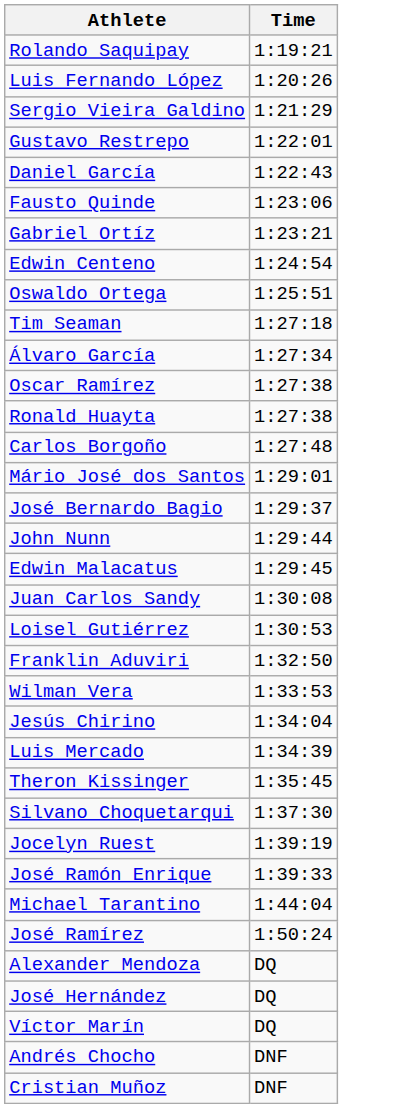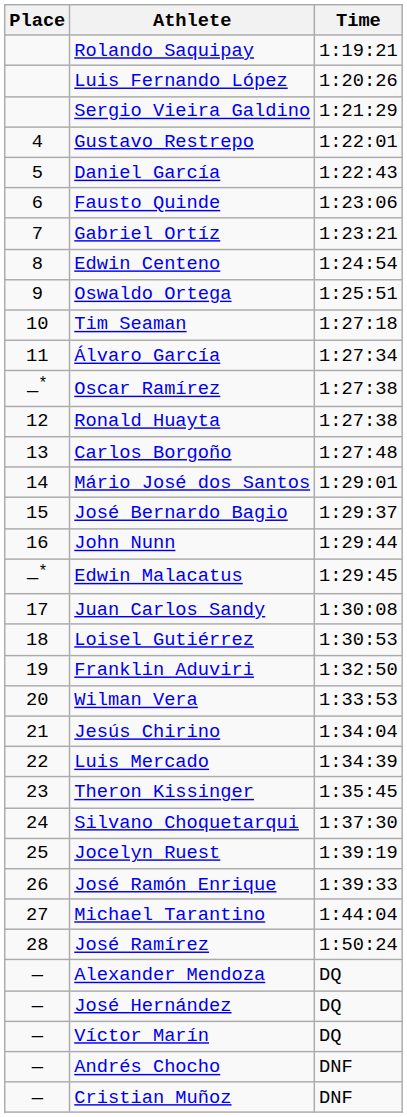 <table class=wikitable>
 <tr>
+<th>Place</th>
 <th>Athlete</th>
 <th>Time</th>
 </tr>
 <tr>
+<td align=center></td>
 <td><a href='#'>Rolando Saquipay</a> </td>
 <td>1:19:21</td>
 </tr>
 <tr>
+<td align=center></td>
 <td><a href='#'>Luis Fernando López</a> </td>
 <td>1:20:26</td>
 </tr>
 <tr>
+<td align=center></td>
 <td><a href='#'>Sergio Vieira Galdino</a> </td>
 <td>1:21:29</td>
 </tr>
 <tr>
+<td align=center>4</td>
 <td><a href='#'>Gustavo Restrepo</a> </td>
 <td>1:22:01</td>
 </tr>
 <tr>
+<td align=center>5</td>
 <td><a href='#'>Daniel García</a> </td>
 <td>1:22:43</td>
 </tr>
 <tr>
+<td align=center>6</td>
 <td><a href='#'>Fausto Quinde</a> </td>
 <td>1:23:06</td>
 </tr>
 <tr>
+<td align=center>7</td>
 <td><a href='#'>Gabriel Ortíz</a> </td>
 <td>1:23:21</td>
 </tr>
 <tr>
+<td align=center>8</td>
 <td><a href='#'>Edwin Centeno</a> </td>
 <td>1:24:54</td>
 </tr>
 <tr>
+<td align=center>9</td>
 <td><a href='#'>Oswaldo Ortega</a> </td>
 <td>1:25:51</td>
 </tr>
 <tr>
+<td align=center>10</td>
 <td><a href='#'>Tim Seaman</a> </td>
 <td>1:27:18</td>
 </tr>
 <tr>
+<td align=center>11</td>
 <td><a href='#'>Álvaro García</a> </td>
 <td>1:27:34</td>
 </tr>
 <tr>
+<td align=center>—<sup>*</sup></td>
 <td><a href='#'>Oscar Ramírez</a> </td>
 <td>1:27:38</td>
 </tr>
 <tr>
+<td align=center>12</td>
 <td><a href='#'>Ronald Huayta</a> </td>
 <td>1:27:38</td>
 </tr>
 <tr>
+<td align=center>13</td>
 <td><a href='#'>Carlos Borgoño</a> </td>
 <td>1:27:48</td>
 </tr>
 <tr>
+<td align=center>14</td>
 <td><a href='#'>Mário José dos Santos</a> </td>
 <td>1:29:01</td>
 </tr>
 <tr>
+<td align=center>15</td>
 <td><a href='#'>José Bernardo Bagio</a> </td>
 <td>1:29:37</td>
 </tr>
 <tr>
+<td align=center>16</td>
 <td><a href='#'>John Nunn</a> </td>
 <td>1:29:44</td>
 </tr>
 <tr>
+<td align=center>—<sup>*</sup></td>
 <td><a href='#'>Edwin Malacatus</a> </td>
 <td>1:29:45</td>
 </tr>
 <tr>
+<td align=center>17</td>
 <td><a href='#'>Juan Carlos Sandy</a> </td>
 <td>1:30:08</td>
 </tr>
 <tr>
+<td align=center>18</td>
 <td><a href='#'>Loisel Gutiérrez</a> </td>
 <td>1:30:53</td>
 </tr>
 <tr>
+<td align=center>19</td>
 <td><a href='#'>Franklin Aduviri</a> </td>
 <td>1:32:50</td>
 </tr>
 <tr>
+<td align=center>20</td>
 <td><a href='#'>Wilman Vera</a> </td>
 <td>1:33:53</td>
 </tr>
 <tr>
+<td align=center>21</td>
 <td><a href='#'>Jesús Chirino</a> </td>
 <td>1:34:04</td>
 </tr>
 <tr>
+<td align=center>22</td>
 <td><a href='#'>Luis Mercado</a> </td>
 <td>1:34:39</td>
 </tr>
 <tr>
+<td align=center>23</td>
 <td><a href='#'>Theron Kissinger</a> </td>
 <td>1:35:45</td>
 </tr>
 <tr>
+<td align=center>24</td>
 <td><a href='#'>Silvano Choquetarqui</a> </td>
 <td>1:37:30</td>
 </tr>
 <tr>
+<td align=center>25</td>
 <td><a href='#'>Jocelyn Ruest</a> </td>
 <td>1:39:19</td>
 </tr>
 <tr>
+<td align=center>26</td>
 <td><a href='#'>José Ramón Enrique</a> </td>
 <td>1:39:33</td>
 </tr>
 <tr>
+<td align=center>27</td>
 <td><a href='#'>Michael Tarantino</a> </td>
 <td>1:44:04</td>
 </tr>
 <tr>
+<td align=center>28</td>
 <td><a href='#'>José Ramírez</a> </td>
 <td>1:50:24</td>
 </tr>
 <tr>
+<td align=center>—</td>
 <td><a href='#'>Alexander Mendoza</a> </td>
 <td>DQ</td>
 </tr>
 <tr>
+<td align=center>—</td>
 <td><a href='#'>José Hernández</a> </td>
 <td>DQ</td>
 </tr>
 <tr>
+<td align=center>—</td>
 <td><a href='#'>Víctor Marín</a> </td>
 <td>DQ</td>
 </tr>
 <tr>
+<td align=center>—</td>
 <td><a href='#'>Andrés Chocho</a> </td>
 <td>DNF</td>
 </tr>
 <tr>
+<td align=center>—</td>
 <td><a href='#'>Cristian Muñoz</a> </td>
 <td>DNF</td>
 </tr>
 </table>
